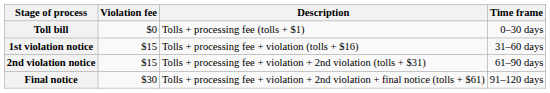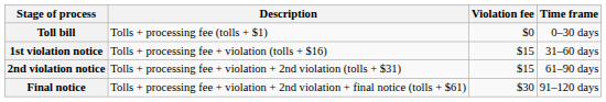 <table class="wikitable plainrowheaders" style="text-align:right">
 <tr>
 <th scope="col">Stage of process</th>
+<th scope="col">Description</th>
 <th scope="col">Violation fee</th>
-<th scope="col">Description</th>
 <th scope="col">Time frame</th>
 </tr>
 <tr>
 <th scope="row">Toll bill</th>
+<td style="text-align:left">Tolls + processing fee (tolls + $1)</td>
 <td>$0</td>
-<td style="text-align:left">Tolls + processing fee (tolls + $1)</td>
 <td>0–30 days</td>
 </tr>
 <tr>
 <th scope="row">1st violation notice</th>
+<td style="text-align:left">Tolls + processing fee + violation (tolls + $16)</td>
 <td>$15</td>
-<td style="text-align:left">Tolls + processing fee + violation (tolls + $16)</td>
 <td>31–60 days</td>
 </tr>
 <tr>
 <th scope="row">2nd violation notice</th>
+<td style="text-align:left">Tolls + processing fee + violation + 2nd violation (tolls + $31)</td>
 <td>$15</td>
-<td style="text-align:left">Tolls + processing fee + violation + 2nd violation (tolls + $31)</td>
 <td>61–90 days</td>
 </tr>
 <tr>
 <th scope="row">Final notice</th>
+<td style="text-align:left">Tolls + processing fee + violation + 2nd violation + final notice (tolls + $61)</td>
 <td>$30</td>
-<td style="text-align:left">Tolls + processing fee + violation + 2nd violation + final notice (tolls + $61)</td>
 <td>91–120 days</td>
 </tr>
 </table>
